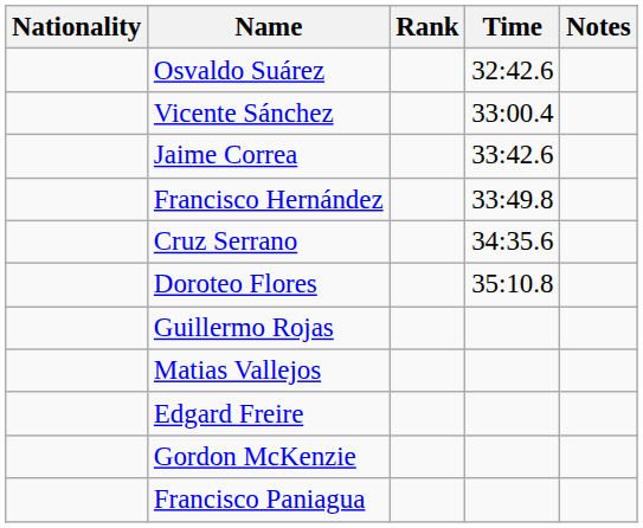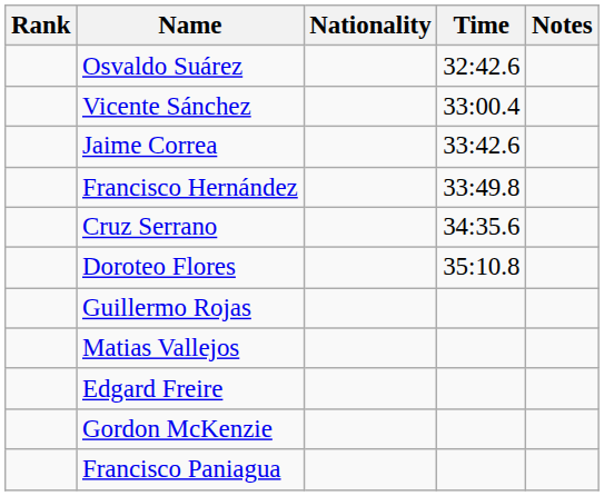 <table class="wikitable sortable" style="text-align:center">
 <tr>
+<th>Rank</th>
+<th>Name</th>
 <th>Nationality</th>
-<th>Name</th>
-<th>Rank</th>
 <th>Time</th>
 <th>Notes</th>
 </tr>
 <tr>
+<td></td>
+<td align=left><a href='#'>Osvaldo Suárez</a></td>
 <td align=left></td>
-<td align=left><a href='#'>Osvaldo Suárez</a></td>
-<td></td>
 <td>32:42.6</td>
 <td></td>
 </tr>
 <tr>
+<td></td>
+<td align=left><a href='#'>Vicente Sánchez</a></td>
 <td align=left></td>
-<td align=left><a href='#'>Vicente Sánchez</a></td>
-<td></td>
 <td>33:00.4</td>
 <td></td>
 </tr>
 <tr>
+<td></td>
+<td align=left><a href='#'>Jaime Correa</a></td>
 <td align=left></td>
-<td align=left><a href='#'>Jaime Correa</a></td>
-<td></td>
 <td>33:42.6</td>
 <td></td>
 </tr>
 <tr>
+<td></td>
+<td align=left><a href='#'>Francisco Hernández</a></td>
 <td align=left></td>
-<td align=left><a href='#'>Francisco Hernández</a></td>
-<td></td>
 <td>33:49.8</td>
 <td></td>
 </tr>
 <tr>
+<td></td>
+<td align=left><a href='#'>Cruz Serrano</a></td>
 <td align=left></td>
-<td align=left><a href='#'>Cruz Serrano</a></td>
-<td></td>
 <td>34:35.6</td>
 <td></td>
 </tr>
 <tr>
+<td></td>
+<td align=left><a href='#'>Doroteo Flores</a></td>
 <td align=left></td>
-<td align=left><a href='#'>Doroteo Flores</a></td>
-<td></td>
 <td>35:10.8</td>
 <td></td>
 </tr>
 <tr>
+<td></td>
+<td align=left><a href='#'>Guillermo Rojas</a></td>
 <td align=left></td>
-<td align=left><a href='#'>Guillermo Rojas</a></td>
-<td></td>
 <td></td>
 <td></td>
 </tr>
 <tr>
+<td></td>
+<td align=left><a href='#'>Matias Vallejos</a></td>
 <td align=left></td>
-<td align=left><a href='#'>Matias Vallejos</a></td>
-<td></td>
 <td></td>
 <td></td>
 </tr>
 <tr>
+<td></td>
+<td align=left><a href='#'>Edgard Freire</a></td>
 <td align=left></td>
-<td align=left><a href='#'>Edgard Freire</a></td>
-<td></td>
 <td></td>
 <td></td>
 </tr>
 <tr>
+<td></td>
+<td align=left><a href='#'>Gordon McKenzie</a></td>
 <td align=left></td>
-<td align=left><a href='#'>Gordon McKenzie</a></td>
-<td></td>
 <td></td>
 <td></td>
 </tr>
 <tr>
+<td></td>
+<td align=left><a href='#'>Francisco Paniagua</a></td>
 <td align=left></td>
-<td align=left><a href='#'>Francisco Paniagua</a></td>
-<td></td>
 <td></td>
 <td></td>
 </tr>
 </table>
